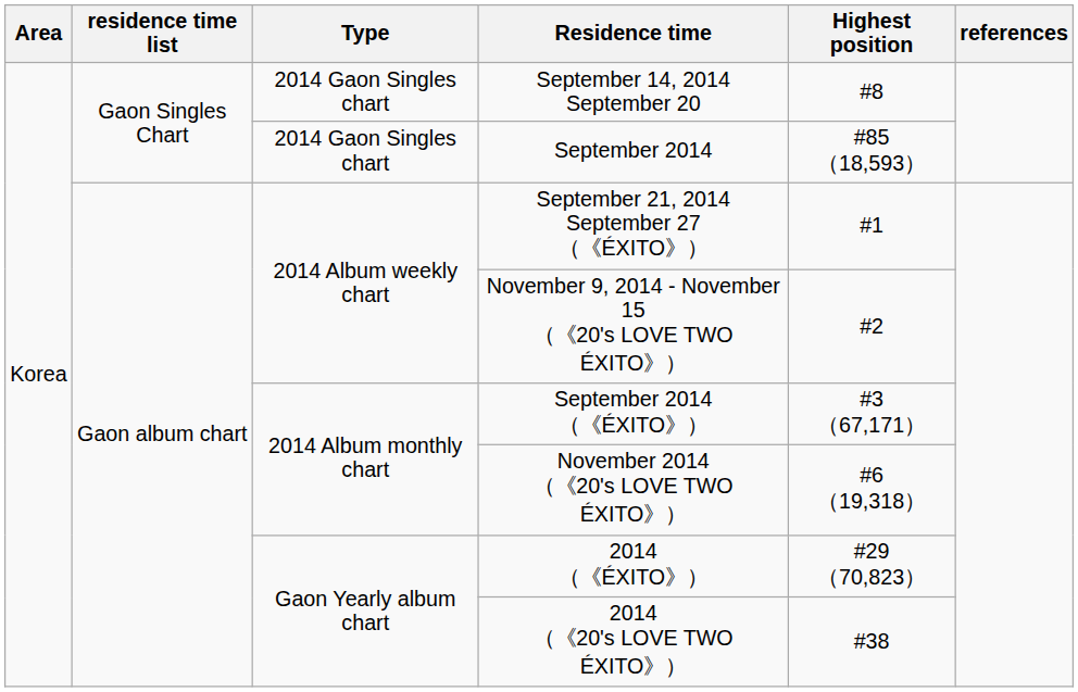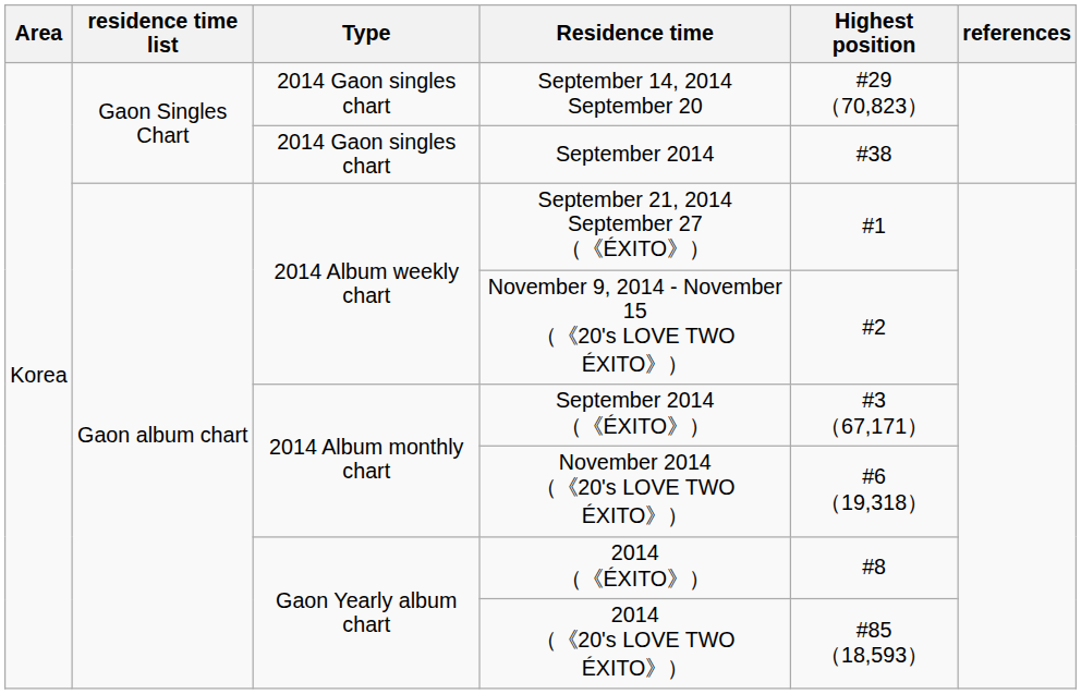 <table class="wikitable" style="text-align:center; width:800px">
 <tr>
 <th>Area</th>
 <th>residence time list</th>
 <th>Type</th>
 <th>Residence time</th>
 <th>Highest position</th>
 <th>references</th>
 </tr>
 <tr>
 <td rowspan=8>Korea</td>
 <td rowspan=2>Gaon Singles Chart</td>
-<td>2014 Gaon Singles chart</td>
+<td>2014 Gaon singles chart</td>
 <td>September 14, 2014 September 20</td>
-<td>#8</td>
+<td>#29<br>（70,823）</td>
 <td rowspan=2></td>
 </tr>
 <tr>
-<td>2014 Gaon Singles chart</td>
+<td>2014 Gaon singles chart</td>
 <td>September 2014</td>
-<td>#85<br>（18,593）</td>
+<td>#38</td>
 </tr>
 <tr>
 <td rowspan=6>Gaon album chart</td>
 <td rowspan=2>2014 Album weekly chart</td>
 <td>September 21, 2014 September 27<br>（《ÉXITO》）</td>
 <td>#1</td>
 <td rowspan=6></td>
 </tr>
 <tr>
 <td>November 9, 2014 - November 15<br>（《20's LOVE TWO ÉXITO》）</td>
 <td>#2</td>
 </tr>
 <tr>
 <td rowspan=2>2014 Album monthly chart</td>
 <td>September 2014<br>（《ÉXITO》）</td>
 <td>#3<br>（67,171）</td>
 </tr>
 <tr>
 <td>November 2014<br>（《20's LOVE TWO ÉXITO》）</td>
 <td>#6<br>（19,318）</td>
 </tr>
 <tr>
 <td rowspan=2>Gaon Yearly album chart</td>
 <td>2014<br>（《ÉXITO》）</td>
-<td>#29<br>（70,823）</td>
+<td>#8</td>
 </tr>
 <tr>
 <td>2014<br>（《20's LOVE TWO ÉXITO》）</td>
-<td>#38</td>
+<td>#85<br>（18,593）</td>
 </tr>
 </table>
